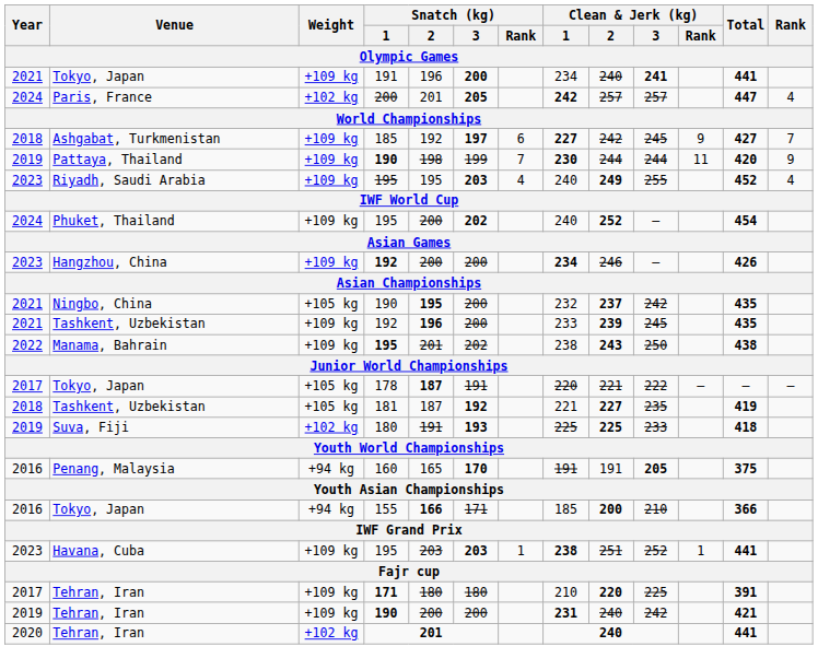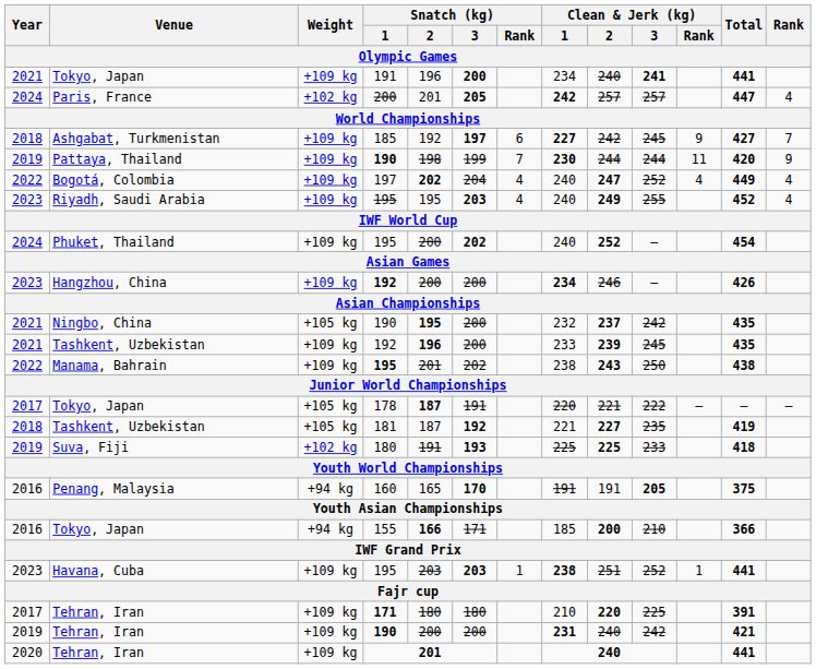 <table class = "wikitable" style="text-align:center;">
 <tr>
 <th rowspan=2 width=40>Year</th>
 <th rowspan=2 width=250>Venue</th>
 <th rowspan=2 width=60>Weight</th>
 <th colspan=4>Snatch (kg)</th>
 <th colspan=4>Clean & Jerk (kg)</th>
 <th rowspan=2 width=40>Total</th>
 <th rowspan=2 width=40>Rank</th>
 </tr>
 <tr>
 <th width=40>1</th>
 <th width=40>2</th>
 <th width=40>3</th>
 <th width=40>Rank</th>
 <th width=40>1</th>
 <th width=40>2</th>
 <th width=40>3</th>
 <th width=40>Rank</th>
 </tr>
 <tr>
 <th colspan=13><a href='#'>Olympic Games</a></th>
 </tr>
 <tr>
 <td><a href='#'>2021</a></td>
 <td align=left><a href='#'>Tokyo</a>, Japan</td>
 <td><a href='#'>+109 kg</a></td>
 <td>191</td>
 <td>196</td>
 <td><strong>200</strong></td>
 <td></td>
 <td>234</td>
 <td><s>240</s></td>
 <td><strong>241</strong></td>
 <td></td>
 <td><strong>441</strong></td>
 <td></td>
 </tr>
 <tr>
 <td><a href='#'>2024</a></td>
 <td align=left><a href='#'>Paris</a>, France</td>
 <td><a href='#'>+102 kg</a></td>
 <td><s>200</s></td>
 <td>201</td>
 <td><strong>205</strong></td>
 <td></td>
 <td><strong>242</strong></td>
 <td><s>257</s></td>
 <td><s>257</s></td>
 <td></td>
 <td><strong>447</strong></td>
 <td>4</td>
 </tr>
 <tr>
 <th colspan=13><a href='#'>World Championships</a></th>
 </tr>
 <tr>
 <td><a href='#'>2018</a></td>
 <td align=left><a href='#'>Ashgabat</a>, Turkmenistan</td>
 <td><a href='#'>+109 kg</a></td>
 <td>185</td>
 <td>192</td>
 <td><strong>197</strong></td>
 <td>6</td>
 <td><strong>227</strong></td>
 <td><s>242</s></td>
 <td><s>245</s></td>
 <td>9</td>
 <td><strong>427</strong></td>
 <td>7</td>
 </tr>
 <tr>
 <td><a href='#'>2019</a></td>
 <td align=left><a href='#'>Pattaya</a>, Thailand</td>
 <td><a href='#'>+109 kg</a></td>
 <td><strong>190</strong></td>
 <td><s>198</s></td>
 <td><s>199</s></td>
 <td>7</td>
 <td><strong>230</strong></td>
 <td><s>244</s></td>
 <td><s>244</s></td>
 <td>11</td>
 <td><strong>420</strong></td>
 <td>9</td>
+</tr>
+<tr>
+<td><a href='#'>2022</a></td>
+<td align=left><a href='#'>Bogotá</a>, Colombia</td>
+<td><a href='#'>+109 kg</a></td>
+<td>197</td>
+<td><strong>202</strong></td>
+<td><s>204</s></td>
+<td>4</td>
+<td>240</td>
+<td><strong>247</strong></td>
+<td><s>252</s></td>
+<td>4</td>
+<td><strong>449</strong></td>
+<td>4</td>
 </tr>
 <tr>
 <td><a href='#'>2023</a></td>
 <td align=left><a href='#'>Riyadh</a>, Saudi Arabia</td>
 <td><a href='#'>+109 kg</a></td>
 <td><s>195</s></td>
 <td>195</td>
 <td><strong>203</strong></td>
 <td>4</td>
 <td>240</td>
 <td><strong>249</strong></td>
 <td><s>255</s></td>
 <td></td>
 <td><strong>452</strong></td>
 <td>4</td>
 </tr>
 <tr>
 <th colspan="13"><a href='#'>IWF World Cup</a></th>
 </tr>
 <tr>
 <td><a href='#'>2024</a></td>
 <td align="left"><a href='#'>Phuket</a>, Thailand</td>
 <td>+109 kg</td>
 <td>195</td>
 <td><s>200</s></td>
 <td><strong>202</strong></td>
 <td></td>
 <td>240</td>
 <td><strong>252</strong></td>
 <td>—</td>
 <td></td>
 <td><strong>454</strong></td>
 <td><strong></strong></td>
 </tr>
 <tr>
 <th colspan=13><a href='#'>Asian Games</a></th>
 </tr>
 <tr>
 <td><a href='#'>2023</a></td>
 <td align=left><a href='#'>Hangzhou</a>, China</td>
 <td><a href='#'>+109 kg</a></td>
 <td><strong>192</strong></td>
 <td><s>200</s></td>
 <td><s>200</s></td>
 <td></td>
 <td><strong>234</strong></td>
 <td><s>246</s></td>
 <td>—</td>
 <td></td>
 <td><strong>426</strong></td>
 <td><strong></strong></td>
 </tr>
 <tr>
 <th colspan=13><a href='#'>Asian Championships</a></th>
 </tr>
 <tr>
 <td><a href='#'>2021</a></td>
 <td align=left><a href='#'>Ningbo</a>, China</td>
 <td>+105 kg</td>
 <td>190</td>
 <td><strong>195</strong></td>
 <td><s>200</s></td>
 <td></td>
 <td>232</td>
 <td><strong>237</strong></td>
 <td><s>242</s></td>
 <td></td>
 <td><strong>435</strong></td>
 <td><strong></strong></td>
 </tr>
 <tr>
 <td><a href='#'>2021</a></td>
 <td align=left><a href='#'>Tashkent</a>, Uzbekistan</td>
 <td>+109 kg</td>
 <td>192</td>
 <td><strong>196</strong></td>
 <td><s>200</s></td>
 <td></td>
 <td>233</td>
 <td><strong>239</strong></td>
 <td><s>245</s></td>
 <td></td>
 <td><strong>435</strong></td>
 <td><strong></strong></td>
 </tr>
 <tr>
 <td><a href='#'>2022</a></td>
 <td align=left><a href='#'>Manama</a>, Bahrain</td>
 <td>+109 kg</td>
 <td><strong>195</strong></td>
 <td><s>201</s></td>
 <td><s>202</s></td>
 <td></td>
 <td>238</td>
 <td><strong>243</strong></td>
 <td><s>250</s></td>
 <td></td>
 <td><strong>438</strong></td>
 <td><strong></strong></td>
 </tr>
 <tr>
 <th colspan=13><a href='#'>Junior World Championships</a></th>
 </tr>
 <tr>
 <td><a href='#'>2017</a></td>
 <td align=left><a href='#'>Tokyo</a>, Japan</td>
 <td>+105 kg</td>
 <td>178</td>
 <td><strong>187</strong></td>
 <td><s>191</s></td>
 <td></td>
 <td><s>220</s></td>
 <td><s>221</s></td>
 <td><s>222</s></td>
 <td>—</td>
 <td>—</td>
 <td>—</td>
 </tr>
 <tr>
 <td><a href='#'>2018</a></td>
 <td align=left><a href='#'>Tashkent</a>, Uzbekistan</td>
 <td>+105 kg</td>
 <td>181</td>
 <td>187</td>
 <td><strong>192</strong></td>
 <td></td>
 <td>221</td>
 <td><strong>227</strong></td>
 <td><s>235</s></td>
 <td></td>
 <td><strong>419</strong></td>
 <td></td>
 </tr>
 <tr>
 <td><a href='#'>2019</a></td>
 <td align=left><a href='#'>Suva</a>, Fiji</td>
 <td><a href='#'>+102 kg</a></td>
 <td>180</td>
 <td><s>191</s></td>
 <td><strong>193</strong></td>
 <td></td>
 <td><s>225</s></td>
 <td><strong>225</strong></td>
 <td><s>233</s></td>
 <td></td>
 <td><strong>418</strong></td>
 <td></td>
 </tr>
 <tr>
 <th colspan=13><a href='#'>Youth World Championships</a></th>
 </tr>
 <tr>
 <td>2016</td>
 <td align=left><a href='#'>Penang</a>, Malaysia</td>
 <td>+94 kg</td>
 <td>160</td>
 <td>165</td>
 <td><strong>170</strong></td>
 <td></td>
 <td><s>191</s></td>
 <td>191</td>
 <td><strong>205</strong></td>
 <td></td>
 <td><strong>375</strong></td>
 <td></td>
 </tr>
 <tr>
 <th colspan=13>Youth Asian Championships</th>
 </tr>
 <tr>
 <td>2016</td>
 <td align=left><a href='#'>Tokyo</a>, Japan</td>
 <td>+94 kg</td>
 <td>155</td>
 <td><strong>166</strong></td>
 <td><s>171</s></td>
 <td></td>
 <td>185</td>
 <td><strong>200</strong></td>
 <td><s>210</s></td>
 <td></td>
 <td><strong>366</strong></td>
 <td></td>
 </tr>
 <tr>
 <th colspan=13>IWF Grand Prix</th>
 </tr>
 <tr>
 <td>2023</td>
 <td align=left><a href='#'>Havana</a>, Cuba</td>
 <td>+109 kg</td>
 <td>195</td>
 <td><s>203</s></td>
 <td><strong>203</strong></td>
 <td>1</td>
 <td><strong>238</strong></td>
 <td><s>251</s></td>
 <td><s>252</s></td>
 <td>1</td>
 <td><strong>441</strong></td>
 <td></td>
 </tr>
 <tr>
 <th colspan=13>Fajr cup</th>
 </tr>
 <tr>
 <td>2017</td>
 <td align=left><a href='#'>Tehran</a>, Iran</td>
 <td>+109 kg</td>
 <td><strong>171</strong></td>
 <td><s>180</s></td>
 <td><s>180</s></td>
 <td></td>
 <td>210</td>
 <td><strong>220</strong></td>
 <td><s>225</s></td>
 <td></td>
 <td><strong>391</strong></td>
 <td></td>
 </tr>
 <tr>
 <td>2019</td>
 <td align=left><a href='#'>Tehran</a>, Iran</td>
 <td>+109 kg</td>
 <td><strong>190</strong></td>
 <td><s>200</s></td>
 <td><s>200</s></td>
 <td></td>
 <td><strong>231</strong></td>
 <td><s>240</s></td>
 <td><s>242</s></td>
 <td></td>
 <td><strong>421</strong></td>
 <td></td>
 </tr>
 <tr>
 <td>2020</td>
 <td align=left><a href='#'>Tehran</a>, Iran</td>
-<td><a href='#'>+102 kg</a></td>
+<td>+109 kg</td>
 <td colspan="3"><strong>201</strong></td>
 <td></td>
 <td colspan="3"><strong>240</strong></td>
 <td></td>
 <td><strong>441</strong></td>
 <td></td>
 </tr>
 </table>
